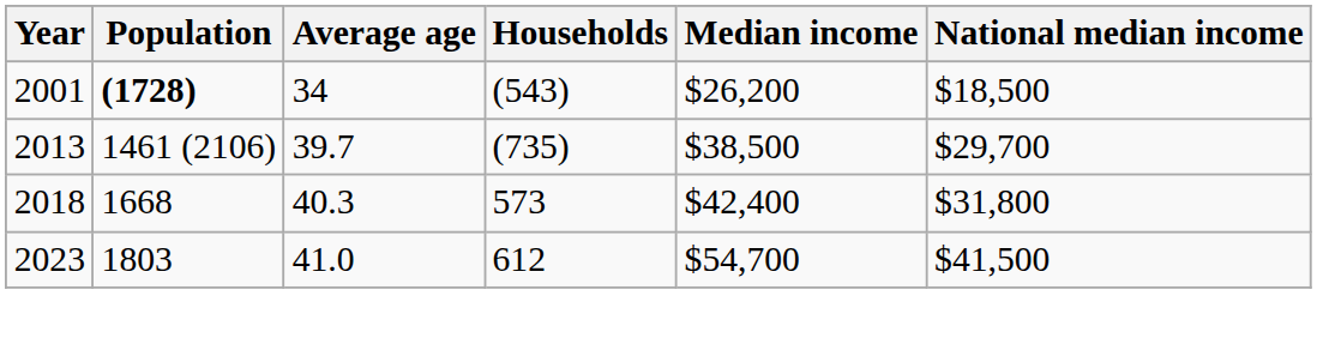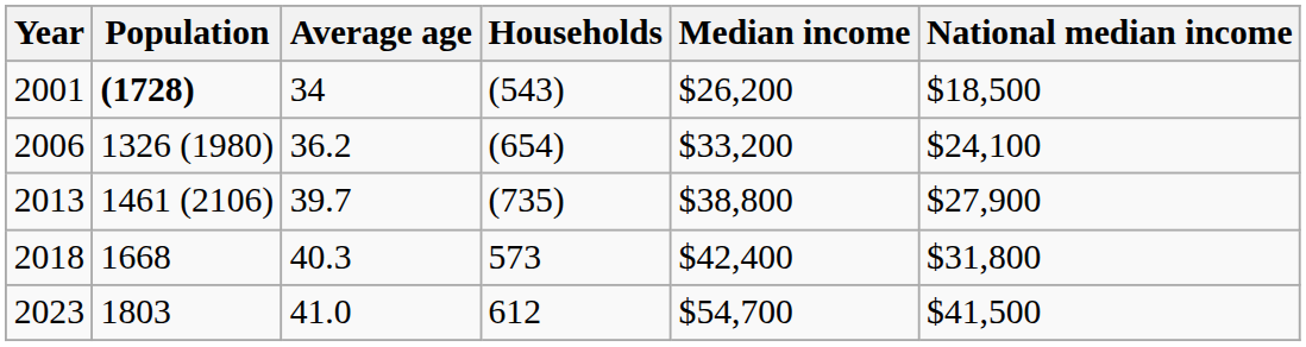 <table class="wikitable">
 <tr>
 <th>Year</th>
 <th>Population</th>
 <th>Average age</th>
 <th>Households</th>
 <th>Median income</th>
 <th>National median income</th>
 </tr>
 <tr>
 <td>2001</td>
 <td><strong>(1728)</strong></td>
 <td>34</td>
 <td>(543)</td>
 <td>$26,200</td>
 <td>$18,500</td>
 </tr>
 <tr>
+<td>2006</td>
+<td>1326 (1980)</td>
+<td>36.2</td>
+<td>(654)</td>
+<td>$33,200</td>
+<td>$24,100</td>
+</tr>
+<tr>
 <td>2013</td>
 <td>1461 (2106)</td>
 <td>39.7</td>
 <td>(735)</td>
-<td>$38,500</td>
-<td>$29,700</td>
+<td>$38,800</td>
+<td>$27,900</td>
 </tr>
 <tr>
 <td>2018</td>
 <td>1668</td>
 <td>40.3</td>
 <td>573</td>
 <td>$42,400</td>
 <td>$31,800</td>
 </tr>
 <tr>
 <td>2023</td>
 <td>1803</td>
 <td>41.0</td>
 <td>612</td>
 <td>$54,700</td>
 <td>$41,500</td>
 </tr>
 </table>
